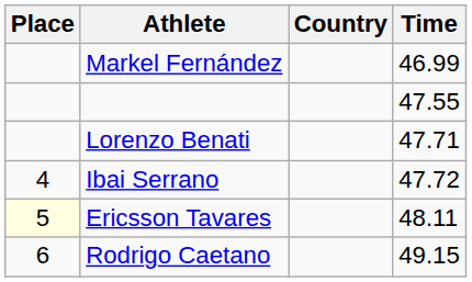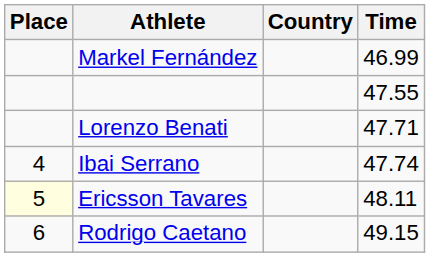 <table class="wikitable">
 <tr>
 <th>Place</th>
 <th>Athlete</th>
 <th>Country</th>
 <th>Time</th>
 </tr>
 <tr>
 <td align=center></td>
 <td><a href='#'>Markel Fernández</a></td>
 <td></td>
 <td>46.99</td>
 </tr>
 <tr>
 <td align=center></td>
 <td></td>
 <td></td>
 <td>47.55</td>
 </tr>
 <tr>
 <td align=center></td>
 <td><a href='#'>Lorenzo Benati</a></td>
 <td></td>
 <td>47.71</td>
 </tr>
 <tr>
 <td align=center>4</td>
 <td><a href='#'>Ibai Serrano</a></td>
 <td></td>
-<td>47.72</td>
+<td>47.74</td>
 </tr>
 <tr>
 <td align=center style="background: lightyellow;">5</td>
 <td><a href='#'>Ericsson Tavares</a></td>
 <td></td>
 <td>48.11</td>
 </tr>
 <tr>
 <td align=center>6</td>
 <td><a href='#'>Rodrigo Caetano</a></td>
 <td></td>
 <td>49.15</td>
 </tr>
 </table>
